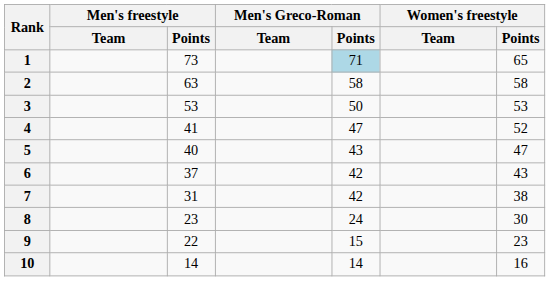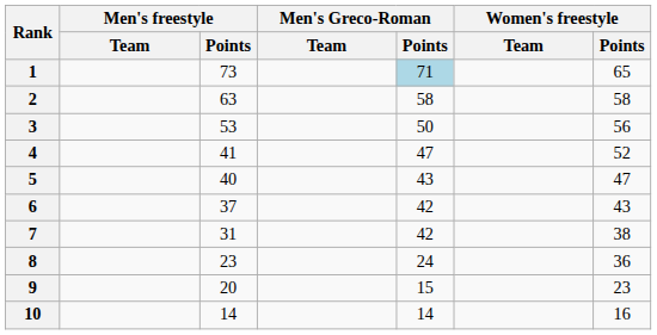 <table class="wikitable" style="text-align:center;">
 <tr>
 <th width=50 rowspan="2">Rank</th>
 <th colspan="2">Men's freestyle</th>
 <th colspan="2">Men's Greco-Roman</th>
 <th colspan="2">Women's freestyle</th>
 </tr>
 <tr>
 <th width=200>Team</th>
 <th width=50>Points</th>
 <th width=200>Team</th>
 <th width=50>Points</th>
 <th width=200>Team</th>
 <th width=50>Points</th>
 </tr>
 <tr>
 <th>1</th>
 <td align=left></td>
 <td>73</td>
 <td align=left></td>
 <td style="background: lightblue;">71</td>
 <td align=left></td>
 <td>65</td>
 </tr>
 <tr>
 <th>2</th>
 <td align=left></td>
 <td>63</td>
 <td align=left></td>
 <td>58</td>
 <td align=left></td>
 <td>58</td>
 </tr>
 <tr>
 <th>3</th>
 <td align=left></td>
 <td>53</td>
 <td align=left></td>
 <td>50</td>
 <td align=left></td>
-<td>53</td>
+<td>56</td>
 </tr>
 <tr>
 <th>4</th>
 <td align=left></td>
 <td>41</td>
 <td align=left></td>
 <td>47</td>
 <td align=left></td>
 <td>52</td>
 </tr>
 <tr>
 <th>5</th>
 <td align=left></td>
 <td>40</td>
 <td align=left></td>
 <td>43</td>
 <td align=left></td>
 <td>47</td>
 </tr>
 <tr>
 <th>6</th>
 <td align=left></td>
 <td>37</td>
 <td align=left></td>
 <td>42</td>
 <td align=left></td>
 <td>43</td>
 </tr>
 <tr>
 <th>7</th>
 <td align=left></td>
 <td>31</td>
 <td align=left></td>
 <td>42</td>
 <td align=left></td>
 <td>38</td>
 </tr>
 <tr>
 <th>8</th>
 <td align=left></td>
 <td>23</td>
 <td align=left></td>
 <td>24</td>
 <td align=left></td>
-<td>30</td>
+<td>36</td>
 </tr>
 <tr>
 <th>9</th>
 <td align=left></td>
-<td>22</td>
+<td>20</td>
 <td align=left></td>
 <td>15</td>
 <td align=left></td>
 <td>23</td>
 </tr>
 <tr>
 <th>10</th>
 <td align=left></td>
 <td>14</td>
 <td align=left></td>
 <td>14</td>
 <td align=left></td>
 <td>16</td>
 </tr>
 </table>
